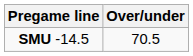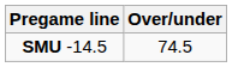 <table class="wikitable">
 <tr align="center">
 <th style=>Pregame line</th>
 <th style=>Over/under</th>
 </tr>
 <tr align="center">
 <td><strong>SMU</strong> -14.5</td>
-<td>70.5</td>
+<td>74.5</td>
 </tr>
 </table>
